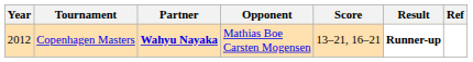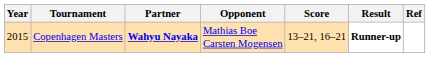 <table class="sortable wikitable" style="font-size: 90%">
 <tr>
 <th>Year</th>
 <th>Tournament</th>
 <th>Partner</th>
 <th>Opponent</th>
 <th>Score</th>
 <th>Result</th>
 <th>Ref</th>
 </tr>
 <tr style="background:#FFE0AF">
-<td align="center">2012</td>
+<td align="center">2015</td>
 <td align="left"><a href='#'>Copenhagen Masters</a></td>
 <td align="left"><strong> <a href='#'>Wahyu Nayaka</a></strong></td>
 <td align="left"> <a href='#'>Mathias Boe</a> <br>  <a href='#'>Carsten Mogensen</a></td>
 <td align="left">13–21, 16–21</td>
 <td style="text-align:left; background:white"> <strong>Runner-up</strong></td>
 <td style="text-align:center; background:white"></td>
 </tr>
 </table>
